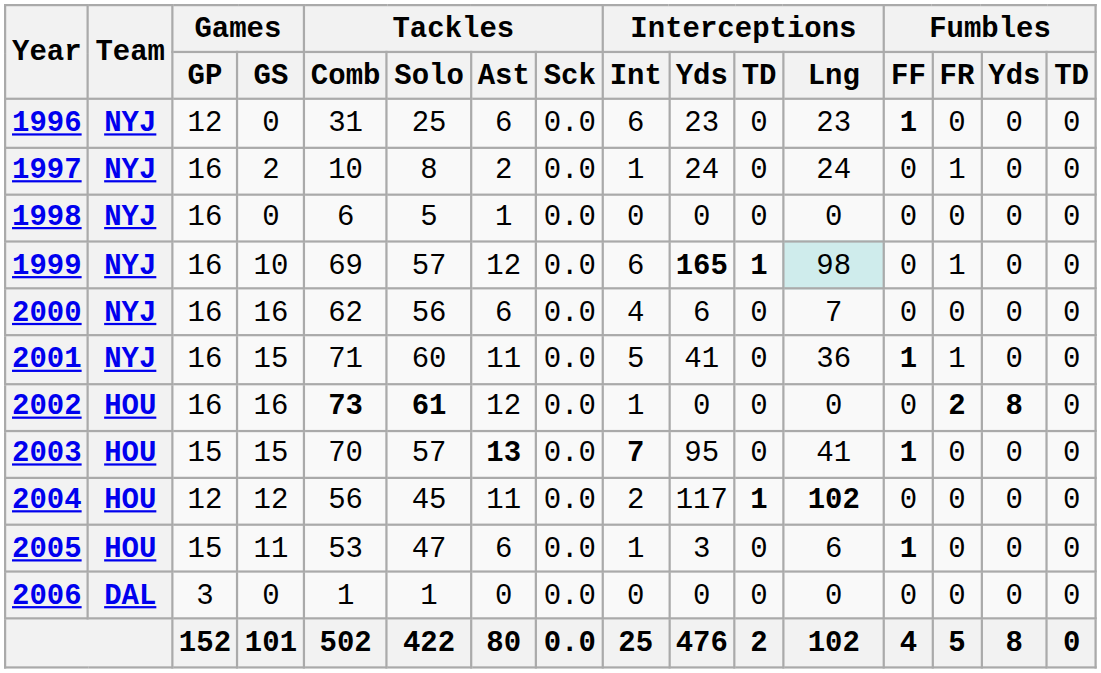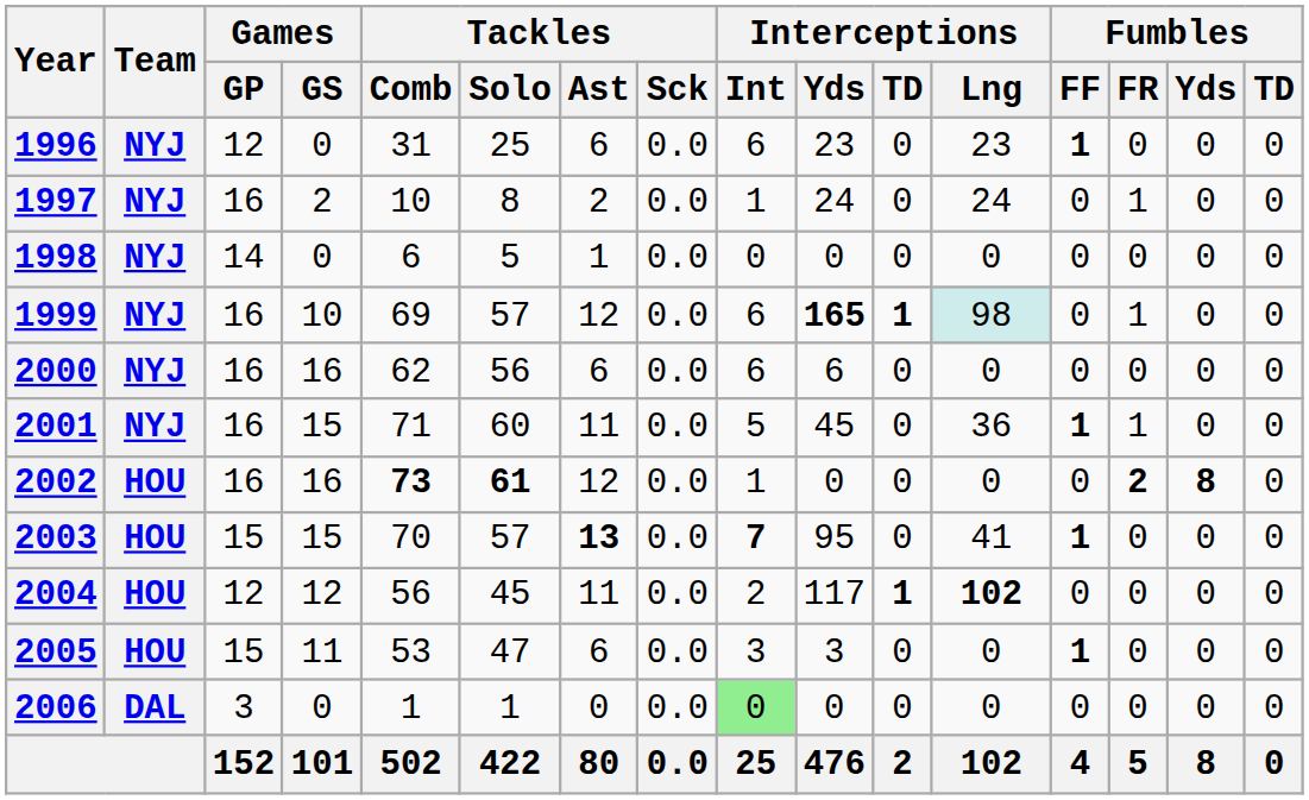 <table class="wikitable" style="text-align:center">
 <tr>
 <th rowspan="2">Year</th>
 <th rowspan="2">Team</th>
 <th colspan="2">Games</th>
 <th colspan="4">Tackles</th>
 <th colspan="4">Interceptions</th>
 <th colspan="4">Fumbles</th>
 </tr>
 <tr>
 <th>GP</th>
 <th>GS</th>
 <th>Comb</th>
 <th>Solo</th>
 <th>Ast</th>
 <th>Sck</th>
 <th>Int</th>
 <th>Yds</th>
 <th>TD</th>
 <th>Lng</th>
 <th>FF</th>
 <th>FR</th>
 <th>Yds</th>
 <th>TD</th>
 </tr>
 <tr>
 <th><a href='#'>1996</a></th>
 <th><a href='#'>NYJ</a></th>
 <td>12</td>
 <td>0</td>
 <td>31</td>
 <td>25</td>
 <td>6</td>
 <td>0.0</td>
 <td>6</td>
 <td>23</td>
 <td>0</td>
 <td>23</td>
 <td><strong>1</strong></td>
 <td>0</td>
 <td>0</td>
 <td>0</td>
 </tr>
 <tr>
 <th><a href='#'>1997</a></th>
 <th><a href='#'>NYJ</a></th>
 <td>16</td>
 <td>2</td>
 <td>10</td>
 <td>8</td>
 <td>2</td>
 <td>0.0</td>
 <td>1</td>
 <td>24</td>
 <td>0</td>
 <td>24</td>
 <td>0</td>
 <td>1</td>
 <td>0</td>
 <td>0</td>
 </tr>
 <tr>
 <th><a href='#'>1998</a></th>
 <th><a href='#'>NYJ</a></th>
-<td>16</td>
+<td>14</td>
 <td>0</td>
 <td>6</td>
 <td>5</td>
 <td>1</td>
 <td>0.0</td>
 <td>0</td>
 <td>0</td>
 <td>0</td>
 <td>0</td>
 <td>0</td>
 <td>0</td>
 <td>0</td>
 <td>0</td>
 </tr>
 <tr>
 <th><a href='#'>1999</a></th>
 <th><a href='#'>NYJ</a></th>
 <td>16</td>
 <td>10</td>
 <td>69</td>
 <td>57</td>
 <td>12</td>
 <td>0.0</td>
 <td>6</td>
 <td><strong>165</strong></td>
 <td><strong>1</strong></td>
 <td style="background:#cfecec; width:3em;">98</td>
 <td>0</td>
 <td>1</td>
 <td>0</td>
 <td>0</td>
 </tr>
 <tr>
 <th><a href='#'>2000</a></th>
 <th><a href='#'>NYJ</a></th>
 <td>16</td>
 <td>16</td>
 <td>62</td>
 <td>56</td>
 <td>6</td>
 <td>0.0</td>
-<td>4</td>
+<td>6</td>
 <td>6</td>
 <td>0</td>
-<td>7</td>
+<td>0</td>
 <td>0</td>
 <td>0</td>
 <td>0</td>
 <td>0</td>
 </tr>
 <tr>
 <th><a href='#'>2001</a></th>
 <th><a href='#'>NYJ</a></th>
 <td>16</td>
 <td>15</td>
 <td>71</td>
 <td>60</td>
 <td>11</td>
 <td>0.0</td>
 <td>5</td>
-<td>41</td>
+<td>45</td>
 <td>0</td>
 <td>36</td>
 <td><strong>1</strong></td>
 <td>1</td>
 <td>0</td>
 <td>0</td>
 </tr>
 <tr>
 <th><a href='#'>2002</a></th>
 <th><a href='#'>HOU</a></th>
 <td>16</td>
 <td>16</td>
 <td><strong>73</strong></td>
 <td><strong>61</strong></td>
 <td>12</td>
 <td>0.0</td>
 <td>1</td>
 <td>0</td>
 <td>0</td>
 <td>0</td>
 <td>0</td>
 <td><strong>2</strong></td>
 <td><strong>8</strong></td>
 <td>0</td>
 </tr>
 <tr>
 <th><a href='#'>2003</a></th>
 <th><a href='#'>HOU</a></th>
 <td>15</td>
 <td>15</td>
 <td>70</td>
 <td>57</td>
 <td><strong>13</strong></td>
 <td>0.0</td>
 <td><strong>7</strong></td>
 <td>95</td>
 <td>0</td>
 <td>41</td>
 <td><strong>1</strong></td>
 <td>0</td>
 <td>0</td>
 <td>0</td>
 </tr>
 <tr>
 <th><a href='#'>2004</a></th>
 <th><a href='#'>HOU</a></th>
 <td>12</td>
 <td>12</td>
 <td>56</td>
 <td>45</td>
 <td>11</td>
 <td>0.0</td>
 <td>2</td>
 <td>117</td>
 <td><strong>1</strong></td>
 <td><strong>102</strong></td>
 <td>0</td>
 <td>0</td>
 <td>0</td>
 <td>0</td>
 </tr>
 <tr>
 <th><a href='#'>2005</a></th>
 <th><a href='#'>HOU</a></th>
 <td>15</td>
 <td>11</td>
 <td>53</td>
 <td>47</td>
 <td>6</td>
 <td>0.0</td>
-<td>1</td>
+<td>3</td>
 <td>3</td>
 <td>0</td>
-<td>6</td>
+<td>0</td>
 <td><strong>1</strong></td>
 <td>0</td>
 <td>0</td>
 <td>0</td>
 </tr>
 <tr>
 <th><a href='#'>2006</a></th>
 <th><a href='#'>DAL</a></th>
 <td>3</td>
 <td>0</td>
 <td>1</td>
 <td>1</td>
 <td>0</td>
 <td>0.0</td>
-<td>0</td>
+<td style="background: lightgreen;">0</td>
 <td>0</td>
 <td>0</td>
 <td>0</td>
 <td>0</td>
 <td>0</td>
 <td>0</td>
 <td>0</td>
 </tr>
 <tr>
 <th colspan="2"></th>
 <th>152</th>
 <th>101</th>
 <th>502</th>
 <th>422</th>
 <th>80</th>
 <th>0.0</th>
 <th>25</th>
 <th>476</th>
 <th>2</th>
 <th>102</th>
 <th>4</th>
 <th>5</th>
 <th>8</th>
 <th>0</th>
 </tr>
 </table>
